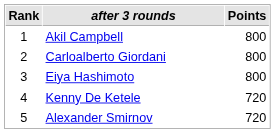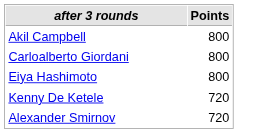 <table cellspacing="1" cellpadding="3" style="border:1px solid #aaa; font-size:90%;">
 <tr style="background:#e4e4e4;">
-<th style="border-bottom:1px solid #aaa; width:10px;">Rank</th>
 <th style="border-bottom:1px solid #aaa; width:200px; white-space:nowrap;"><em>after 3 rounds</em> </th>
 <th style="border-bottom:1px solid #aaa; width:20px;">Points</th>
 </tr>
 <tr>
-<td align=center>1</td>
 <td> <a href='#'>Akil Campbell</a></td>
 <td align=right>800</td>
 </tr>
 <tr>
-<td align=center>2</td>
 <td> <a href='#'>Carloalberto Giordani</a></td>
 <td align=right>800</td>
 </tr>
 <tr>
-<td align=center>3</td>
 <td> <a href='#'>Eiya Hashimoto</a></td>
 <td align=right>800</td>
 </tr>
 <tr>
-<td align=center>4</td>
 <td> <a href='#'>Kenny De Ketele</a></td>
 <td align=right>720</td>
 </tr>
 <tr>
-<td align=center>5</td>
 <td> <a href='#'>Alexander Smirnov</a></td>
 <td align=right>720</td>
 </tr>
 </table>
